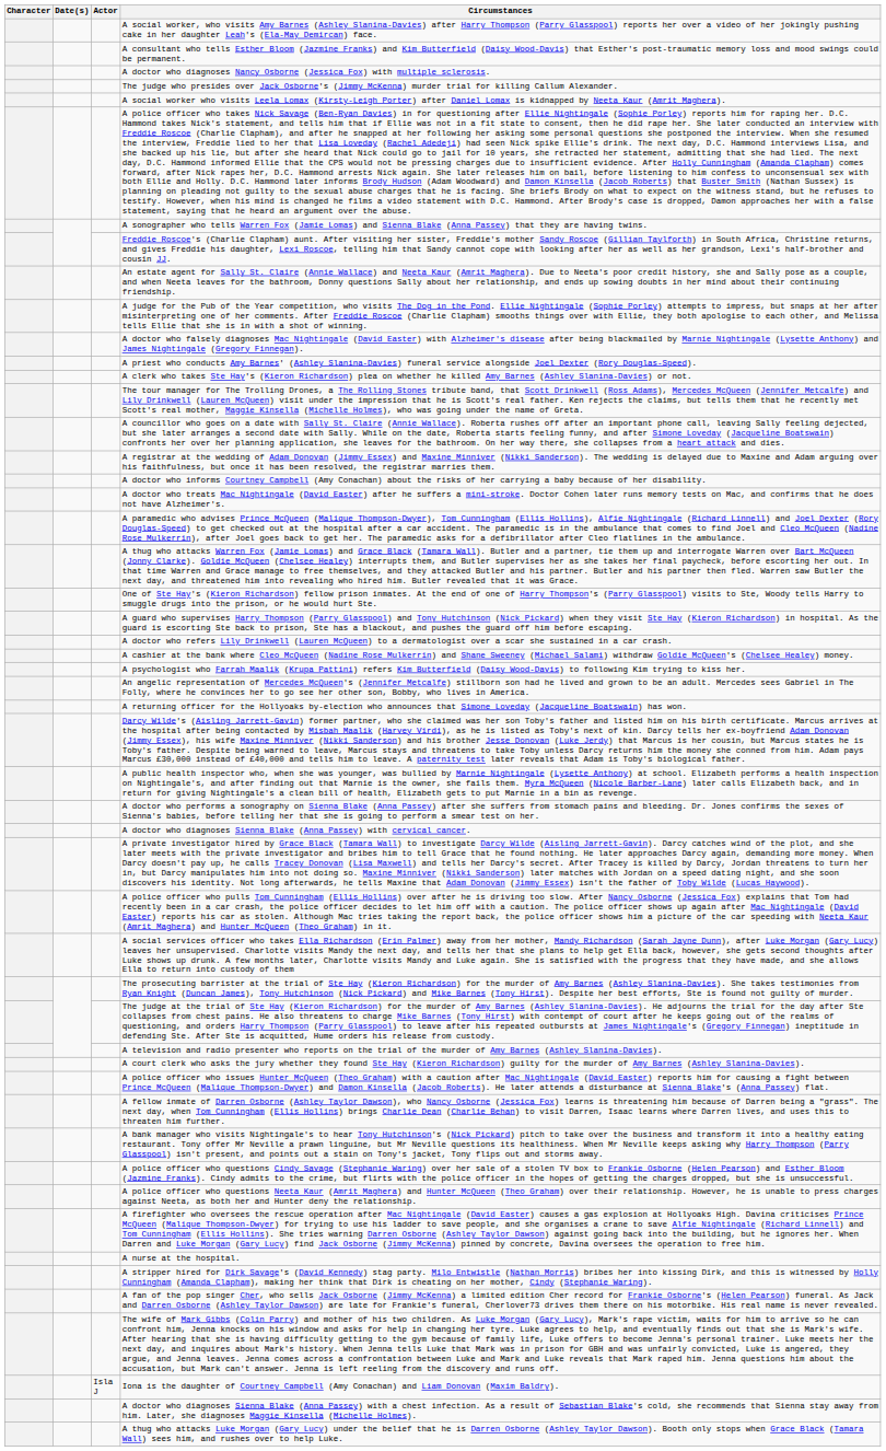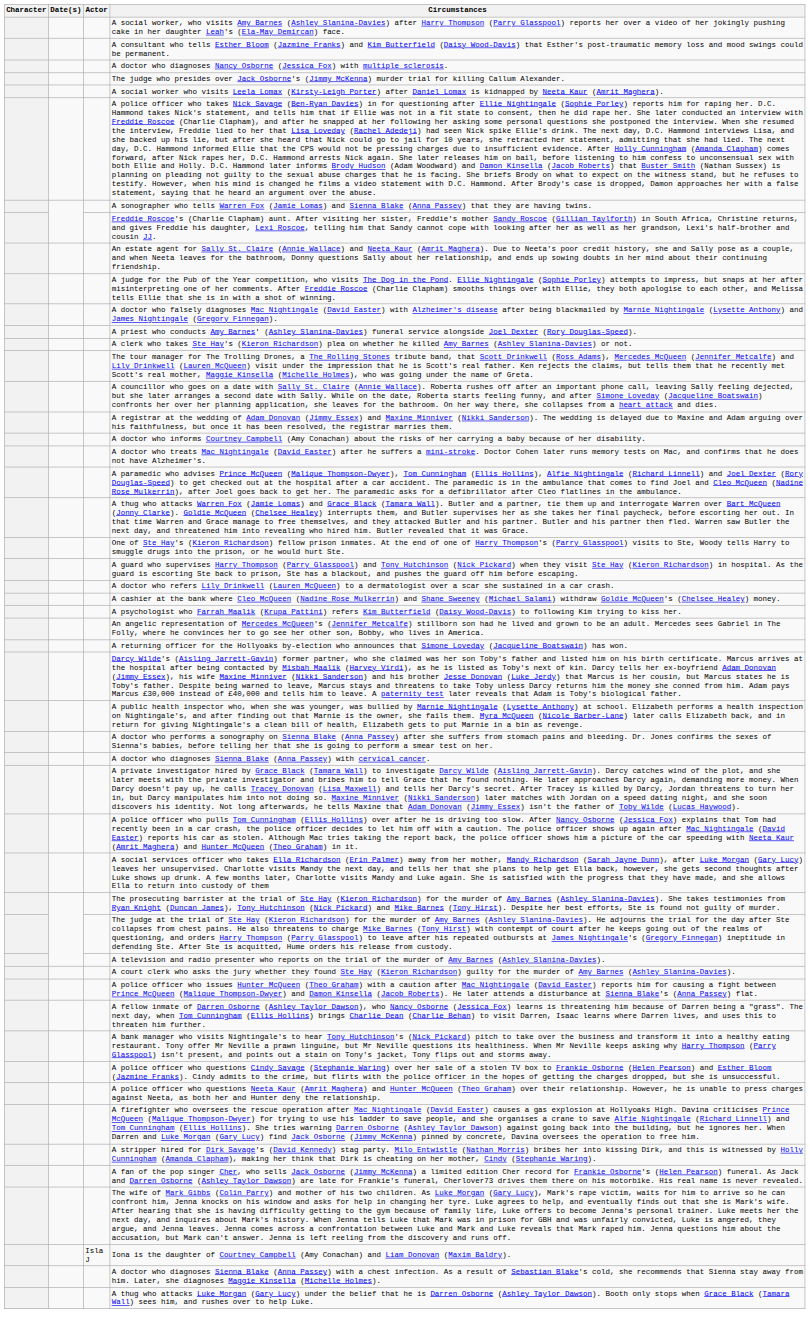 <table class="wikitable plainrowheaders" style="font-size:90%">
 <tr>
 <th scope="col">Character</th>
 <th scope="col">Date(s)</th>
 <th scope="col">Actor</th>
 <th scope="col">Circumstances</th>
 </tr>
 <tr>
 <th scope="row"></th>
 <td></td>
 <td></td>
 <td>A social worker, who visits <a href='#'>Amy Barnes</a> (<a href='#'>Ashley Slanina-Davies</a>) after <a href='#'>Harry Thompson</a> (<a href='#'>Parry Glasspool</a>) reports her over a video of her jokingly pushing cake in her daughter <a href='#'>Leah</a>'s (<a href='#'>Ela-May Demircan</a>) face.</td>
 </tr>
 <tr>
 <th scope="row"></th>
 <td></td>
 <td></td>
 <td>A consultant who tells <a href='#'>Esther Bloom</a> (<a href='#'>Jazmine Franks</a>) and <a href='#'>Kim Butterfield</a> (<a href='#'>Daisy Wood-Davis</a>) that Esther's post-traumatic memory loss and mood swings could be permanent.</td>
 </tr>
 <tr>
 <th scope="row"></th>
 <td></td>
 <td></td>
 <td>A doctor who diagnoses <a href='#'>Nancy Osborne</a> (<a href='#'>Jessica Fox</a>) with <a href='#'>multiple sclerosis</a>.</td>
 </tr>
 <tr>
 <th scope="row"></th>
 <td></td>
 <td></td>
 <td>The judge who presides over <a href='#'>Jack Osborne</a>'s (<a href='#'>Jimmy McKenna</a>) murder trial for killing Callum Alexander.</td>
 </tr>
 <tr>
 <th scope="row"></th>
 <td></td>
 <td></td>
 <td>A social worker who visits <a href='#'>Leela Lomax</a> (<a href='#'>Kirsty-Leigh Porter</a>) after <a href='#'>Daniel Lomax</a> is kidnapped by <a href='#'>Neeta Kaur</a> (<a href='#'>Amrit Maghera</a>).</td>
 </tr>
 <tr>
 <th scope="row"></th>
 <td></td>
 <td></td>
 <td>A police officer who takes <a href='#'>Nick Savage</a> (<a href='#'>Ben-Ryan Davies</a>) in for questioning after <a href='#'>Ellie Nightingale</a> (<a href='#'>Sophie Porley</a>) reports him for raping her. D.C. Hammond takes Nick's statement, and tells him that if Ellie was not in a fit state to consent, then he did rape her. She later conducted an interview with <a href='#'>Freddie Roscoe</a> (Charlie Clapham), and after he snapped at her following her asking some personal questions she postponed the interview. When she resumed the interview, Freddie lied to her that <a href='#'>Lisa Loveday</a> (<a href='#'>Rachel Adedeji</a>) had seen Nick spike Ellie's drink. The next day, D.C. Hammond interviews Lisa, and she backed up his lie, but after she heard that Nick could go to jail for 10 years, she retracted her statement, admitting that she had lied. The next day, D.C. Hammond informed Ellie that the CPS would not be pressing charges due to insufficient evidence. After <a href='#'>Holly Cunningham</a> (<a href='#'>Amanda Clapham</a>) comes forward, after Nick rapes her, D.C. Hammond arrests Nick again. She later releases him on bail, before listening to him confess to unconsensual sex with both Ellie and Holly. D.C. Hammond later informs <a href='#'>Brody Hudson</a> (Adam Woodward) and <a href='#'>Damon Kinsella</a> (<a href='#'>Jacob Roberts</a>) that <a href='#'>Buster Smith</a> (Nathan Sussex) is planning on pleading not guilty to the sexual abuse charges that he is facing. She briefs Brody on what to expect on the witness stand, but he refuses to testify. However, when his mind is changed he films a video statement with D.C. Hammond. After Brody's case is dropped, Damon approaches her with a false statement, saying that he heard an argument over the abuse.</td>
 </tr>
 <tr>
 <th scope="row"></th>
 <td rowspan="2"></td>
 <td></td>
 <td>A sonographer who tells <a href='#'>Warren Fox</a> (<a href='#'>Jamie Lomas</a>) and <a href='#'>Sienna Blake</a> (<a href='#'>Anna Passey</a>) that they are having twins.</td>
 </tr>
 <tr>
 <th scope="row"></th>
 <td></td>
 <td><a href='#'>Freddie Roscoe</a>'s (Charlie Clapham) aunt. After visiting her sister, Freddie's mother <a href='#'>Sandy Roscoe</a> (<a href='#'>Gillian Taylforth</a>) in South Africa, Christine returns, and gives Freddie his daughter, <a href='#'>Lexi Roscoe</a>, telling him that Sandy cannot cope with looking after her as well as her grandson, Lexi's half-brother and cousin <a href='#'>JJ</a>.</td>
 </tr>
 <tr>
 <th scope="row"></th>
 <td></td>
 <td></td>
 <td>An estate agent for <a href='#'>Sally St. Claire</a> (<a href='#'>Annie Wallace</a>) and <a href='#'>Neeta Kaur</a> (<a href='#'>Amrit Maghera</a>). Due to Neeta's poor credit history, she and Sally pose as a couple, and when Neeta leaves for the bathroom, Donny questions Sally about her relationship, and ends up sowing doubts in her mind about their continuing friendship.</td>
 </tr>
 <tr>
 <th scope="row"></th>
 <td></td>
 <td></td>
 <td>A judge for the Pub of the Year competition, who visits <a href='#'>The Dog in the Pond</a>. <a href='#'>Ellie Nightingale</a> (<a href='#'>Sophie Porley</a>) attempts to impress, but snaps at her after misinterpreting one of her comments. After <a href='#'>Freddie Roscoe</a> (Charlie Clapham) smooths things over with Ellie, they both apologise to each other, and Melissa tells Ellie that she is in with a shot of winning.</td>
 </tr>
 <tr>
 <th scope="row"></th>
 <td></td>
 <td></td>
 <td>A doctor who falsely diagnoses <a href='#'>Mac Nightingale</a> (<a href='#'>David Easter</a>) with <a href='#'>Alzheimer's disease</a> after being blackmailed by <a href='#'>Marnie Nightingale</a> (<a href='#'>Lysette Anthony</a>) and <a href='#'>James Nightingale</a> (<a href='#'>Gregory Finnegan</a>).</td>
 </tr>
 <tr>
 <th scope="row"></th>
 <td></td>
 <td></td>
 <td>A priest who conducts <a href='#'>Amy Barnes</a>' (<a href='#'>Ashley Slanina-Davies</a>) funeral service alongside <a href='#'>Joel Dexter</a> (<a href='#'>Rory Douglas-Speed</a>).</td>
 </tr>
 <tr>
 <th scope="row"></th>
 <td></td>
 <td></td>
 <td>A clerk who takes <a href='#'>Ste Hay</a>'s (<a href='#'>Kieron Richardson</a>) plea on whether he killed <a href='#'>Amy Barnes</a> (<a href='#'>Ashley Slanina-Davies</a>) or not.</td>
 </tr>
 <tr>
 <th scope="row"></th>
 <td></td>
 <td></td>
 <td>The tour manager for The Trolling Drones, a <a href='#'>The Rolling Stones</a> tribute band, that <a href='#'>Scott Drinkwell</a> (<a href='#'>Ross Adams</a>), <a href='#'>Mercedes McQueen</a> (<a href='#'>Jennifer Metcalfe</a>) and <a href='#'>Lily Drinkwell</a> (<a href='#'>Lauren McQueen</a>) visit under the impression that he is Scott's real father. Ken rejects the claims, but tells them that he recently met Scott's real mother, <a href='#'>Maggie Kinsella</a> (<a href='#'>Michelle Holmes</a>), who was going under the name of Greta.</td>
 </tr>
 <tr>
 <th scope="row"></th>
 <td></td>
 <td></td>
 <td>A councillor who goes on a date with <a href='#'>Sally St. Claire</a> (<a href='#'>Annie Wallace</a>). Roberta rushes off after an important phone call, leaving Sally feeling dejected, but she later arranges a second date with Sally. While on the date, Roberta starts feeling funny, and after <a href='#'>Simone Loveday</a> (<a href='#'>Jacqueline Boatswain</a>) confronts her over her planning application, she leaves for the bathroom. On her way there, she collapses from a <a href='#'>heart attack</a> and dies.</td>
 </tr>
 <tr>
 <th scope="row"></th>
 <td></td>
 <td></td>
 <td>A registrar at the wedding of <a href='#'>Adam Donovan</a> (<a href='#'>Jimmy Essex</a>) and <a href='#'>Maxine Minniver</a> (<a href='#'>Nikki Sanderson</a>). The wedding is delayed due to Maxine and Adam arguing over his faithfulness, but once it has been resolved, the registrar marries them.</td>
 </tr>
 <tr>
 <th scope="row"></th>
 <td></td>
 <td></td>
 <td>A doctor who informs <a href='#'>Courtney Campbell</a> (Amy Conachan) about the risks of her carrying a baby because of her disability.</td>
 </tr>
 <tr>
 <th scope="row"></th>
 <td></td>
 <td></td>
 <td>A doctor who treats <a href='#'>Mac Nightingale</a> (<a href='#'>David Easter</a>) after he suffers a <a href='#'>mini-stroke</a>. Doctor Cohen later runs  memory tests on Mac, and confirms that he does not have Alzheimer's.</td>
 </tr>
 <tr>
 <th scope="row"></th>
 <td></td>
 <td></td>
 <td>A paramedic who advises <a href='#'>Prince McQueen</a> (<a href='#'>Malique Thompson-Dwyer</a>), <a href='#'>Tom Cunningham</a> (<a href='#'>Ellis Hollins</a>), <a href='#'>Alfie Nightingale</a> (<a href='#'>Richard Linnell</a>) and <a href='#'>Joel Dexter</a> (<a href='#'>Rory Douglas-Speed</a>) to get checked out at the hospital after a car accident. The paramedic is in the ambulance that comes to find Joel and <a href='#'>Cleo McQueen</a> (<a href='#'>Nadine Rose Mulkerrin</a>), after Joel goes back to get her. The paramedic asks for a defibrillator after Cleo flatlines in the ambulance.</td>
 </tr>
 <tr>
 <th scope="row"></th>
 <td></td>
 <td></td>
 <td>A thug who attacks <a href='#'>Warren Fox</a> (<a href='#'>Jamie Lomas</a>) and <a href='#'>Grace Black</a> (<a href='#'>Tamara Wall</a>). Butler and a partner, tie them up and interrogate Warren over <a href='#'>Bart McQueen</a> (<a href='#'>Jonny Clarke</a>). <a href='#'>Goldie McQueen</a> (<a href='#'>Chelsee Healey</a>) interrupts them, and Butler supervises her as she takes her final paycheck, before escorting her out. In that time Warren and Grace manage to free themselves, and they attacked Butler and his partner. Butler and his partner then fled. Warren saw Butler the next day, and threatened him into revealing who hired him. Butler revealed that it was Grace.</td>
 </tr>
 <tr>
 <th scope="row"></th>
 <td></td>
 <td></td>
 <td>One of <a href='#'>Ste Hay</a>'s (<a href='#'>Kieron Richardson</a>) fellow prison inmates. At the end of one of <a href='#'>Harry Thompson</a>'s (<a href='#'>Parry Glasspool</a>) visits to Ste, Woody tells Harry to smuggle drugs into the prison, or he would hurt Ste.</td>
 </tr>
 <tr>
 <th scope="row"></th>
 <td></td>
 <td></td>
 <td>A guard who supervises <a href='#'>Harry Thompson</a> (<a href='#'>Parry Glasspool</a>) and <a href='#'>Tony Hutchinson</a> (<a href='#'>Nick Pickard</a>) when they visit <a href='#'>Ste Hay</a> (<a href='#'>Kieron Richardson</a>) in hospital. As the guard is escorting Ste back to prison, Ste has a blackout, and pushes the guard off him before escaping.</td>
 </tr>
 <tr>
 <th scope="row"></th>
 <td></td>
 <td></td>
 <td>A doctor who refers <a href='#'>Lily Drinkwell</a> (<a href='#'>Lauren McQueen</a>) to a dermatologist over a scar she sustained in a car crash.</td>
 </tr>
 <tr>
 <th scope="row"></th>
 <td></td>
 <td></td>
 <td>A cashier at the bank where <a href='#'>Cleo McQueen</a> (<a href='#'>Nadine Rose Mulkerrin</a>) and <a href='#'>Shane Sweeney</a> (<a href='#'>Michael Salami</a>) withdraw <a href='#'>Goldie McQueen</a>'s (<a href='#'>Chelsee Healey</a>) money.</td>
 </tr>
 <tr>
 <th scope="row"></th>
 <td></td>
 <td></td>
 <td>A psychologist who <a href='#'>Farrah Maalik</a> (<a href='#'>Krupa Pattini</a>) refers <a href='#'>Kim Butterfield</a> (<a href='#'>Daisy Wood-Davis</a>) to following Kim trying to kiss her.</td>
 </tr>
 <tr>
 <th scope="row"></th>
 <td></td>
 <td></td>
 <td>An angelic representation of <a href='#'>Mercedes McQueen</a>'s (<a href='#'>Jennifer Metcalfe</a>) stillborn son had he lived and grown to be an adult. Mercedes sees Gabriel in The Folly, where he convinces her to go see her other son, Bobby, who lives in America.</td>
 </tr>
 <tr>
 <th scope="row"></th>
 <td></td>
 <td></td>
 <td>A returning officer for the Hollyoaks by-election who announces that <a href='#'>Simone Loveday</a> (<a href='#'>Jacqueline Boatswain</a>) has won.</td>
 </tr>
 <tr>
 <th scope="row"></th>
 <td></td>
 <td></td>
 <td><a href='#'>Darcy Wilde</a>'s (<a href='#'>Aisling Jarrett-Gavin</a>) former partner, who she claimed was her son Toby's father and listed him on his birth certificate. Marcus arrives at the hospital after being contacted by <a href='#'>Misbah Maalik</a> (<a href='#'>Harvey Virdi</a>), as he is listed as Toby's next of kin. Darcy tells her ex-boyfriend <a href='#'>Adam Donovan</a> (<a href='#'>Jimmy Essex</a>), his wife <a href='#'>Maxine Minniver</a> (<a href='#'>Nikki Sanderson</a>) and his brother <a href='#'>Jesse Donovan</a> (<a href='#'>Luke Jerdy</a>) that Marcus is her cousin, but Marcus states he is Toby's father. Despite being warned to leave, Marcus stays and threatens to take Toby unless Darcy returns him the money she conned from him. Adam pays Marcus £30,000 instead of £40,000 and tells him to leave. A <a href='#'>paternity test</a> later reveals that Adam is Toby's biological father.</td>
 </tr>
 <tr>
 <th scope="row"></th>
 <td></td>
 <td></td>
 <td>A public health inspector who, when she was younger, was bullied by <a href='#'>Marnie Nightingale</a> (<a href='#'>Lysette Anthony</a>) at school. Elizabeth performs a health inspection on Nightingale's, and after finding out that Marnie is the owner, she fails them. <a href='#'>Myra McQueen</a> (<a href='#'>Nicole Barber-Lane</a>) later calls Elizabeth back, and in return for giving Nightingale's a clean bill of health, Elizabeth gets to put Marnie in a bin as revenge.</td>
 </tr>
 <tr>
 <th scope="row"></th>
 <td></td>
 <td></td>
 <td>A doctor who performs a sonography on <a href='#'>Sienna Blake</a> (<a href='#'>Anna Passey</a>) after she suffers from stomach pains and bleeding. Dr. Jones confirms the sexes of Sienna's babies, before telling her that she is going to perform a smear test on her.</td>
 </tr>
 <tr>
 <th scope="row"></th>
 <td></td>
 <td></td>
 <td>A doctor who diagnoses <a href='#'>Sienna Blake</a> (<a href='#'>Anna Passey</a>) with <a href='#'>cervical cancer</a>.</td>
 </tr>
 <tr>
 <th scope="row"></th>
 <td></td>
 <td></td>
 <td>A private investigator hired by <a href='#'>Grace Black</a> (<a href='#'>Tamara Wall</a>) to investigate <a href='#'>Darcy Wilde</a> (<a href='#'>Aisling Jarrett-Gavin</a>). Darcy catches wind of the plot, and she later meets with the private investigator and bribes him to tell Grace that he found nothing. He later approaches Darcy again, demanding more money. When Darcy doesn't pay up, he calls <a href='#'>Tracey Donovan</a> (<a href='#'>Lisa Maxwell</a>) and tells her Darcy's secret. After Tracey is killed by Darcy, Jordan threatens to turn her in, but Darcy manipulates him into not doing so. <a href='#'>Maxine Minniver</a> (<a href='#'>Nikki Sanderson</a>) later matches with Jordan on a speed dating night, and she soon discovers his identity. Not long afterwards, he tells Maxine that <a href='#'>Adam Donovan</a> (<a href='#'>Jimmy Essex</a>) isn't the father of <a href='#'>Toby Wilde</a> (<a href='#'>Lucas Haywood</a>).</td>
 </tr>
 <tr>
 <th scope="row"></th>
 <td></td>
 <td></td>
 <td>A police officer who pulls <a href='#'>Tom Cunningham</a> (<a href='#'>Ellis Hollins</a>) over after he is driving too slow. After <a href='#'>Nancy Osborne</a> (<a href='#'>Jessica Fox</a>) explains that Tom had recently been in a car crash, the police officer decides to let him off with a caution. The police officer shows up again after <a href='#'>Mac Nightingale</a> (<a href='#'>David Easter</a>) reports his car as stolen. Although Mac tries taking the report back, the police officer shows him a picture of the car speeding with <a href='#'>Neeta Kaur</a> (<a href='#'>Amrit Maghera</a>) and <a href='#'>Hunter McQueen</a> (<a href='#'>Theo Graham</a>) in it.</td>
 </tr>
 <tr>
 <th scope="row"></th>
 <td></td>
 <td></td>
 <td>A social services officer who takes <a href='#'>Ella Richardson</a> (<a href='#'>Erin Palmer</a>) away from her mother, <a href='#'>Mandy Richardson</a> (<a href='#'>Sarah Jayne Dunn</a>), after <a href='#'>Luke Morgan</a> (<a href='#'>Gary Lucy</a>) leaves her unsupervised. Charlotte visits Mandy the next day, and tells her that she plans to help get Ella back, however, she gets second thoughts after Luke shows up drunk. A few months later, Charlotte visits Mandy and Luke again. She is satisfied with the progress that they have made, and she allows Ella to return into custody of them</td>
 </tr>
 <tr>
 <th scope="row"></th>
 <td rowspan="3"></td>
 <td></td>
 <td>The prosecuting barrister at the trial of <a href='#'>Ste Hay</a> (<a href='#'>Kieron Richardson</a>) for the murder of <a href='#'>Amy Barnes</a> (<a href='#'>Ashley Slanina-Davies</a>). She takes testimonies from <a href='#'>Ryan Knight</a> (<a href='#'>Duncan James</a>), <a href='#'>Tony Hutchinson</a> (<a href='#'>Nick Pickard</a>) and <a href='#'>Mike Barnes</a> (<a href='#'>Tony Hirst</a>). Despite her best efforts, Ste is found not guilty of murder.</td>
 </tr>
 <tr>
 <th scope="row"></th>
 <td></td>
 <td>The judge at the trial of <a href='#'>Ste Hay</a> (<a href='#'>Kieron Richardson</a>) for the murder of <a href='#'>Amy Barnes</a> (<a href='#'>Ashley Slanina-Davies</a>). He adjourns the trial for the day after Ste collapses from chest pains. He also threatens to charge <a href='#'>Mike Barnes</a> (<a href='#'>Tony Hirst</a>) with contempt of court after he keeps going out of the realms of questioning, and orders <a href='#'>Harry Thompson</a> (<a href='#'>Parry Glasspool</a>) to leave after his repeated outbursts at <a href='#'>James Nightingale</a>'s (<a href='#'>Gregory Finnegan</a>) ineptitude in defending Ste. After Ste is acquitted, Hume orders his release from custody.</td>
 </tr>
 <tr>
 <th scope="row"></th>
 <td></td>
 <td>A television and radio presenter who reports on the trial of the murder of <a href='#'>Amy Barnes</a> (<a href='#'>Ashley Slanina-Davies</a>).</td>
 </tr>
 <tr>
 <th scope="row"></th>
 <td></td>
 <td></td>
 <td>A court clerk who asks the jury whether they found <a href='#'>Ste Hay</a> (<a href='#'>Kieron Richardson</a>) guilty for the murder of <a href='#'>Amy Barnes</a> (<a href='#'>Ashley Slanina-Davies</a>).</td>
 </tr>
 <tr>
 <th scope="row"></th>
 <td> </td>
 <td></td>
 <td>A police officer who issues <a href='#'>Hunter McQueen</a> (<a href='#'>Theo Graham</a>) with a caution after <a href='#'>Mac Nightingale</a> (<a href='#'>David Easter</a>) reports him for causing a fight between <a href='#'>Prince McQueen</a> (<a href='#'>Malique Thompson-Dwyer</a>) and <a href='#'>Damon Kinsella</a> (<a href='#'>Jacob Roberts</a>). He later attends a disturbance at <a href='#'>Sienna Blake</a>'s (<a href='#'>Anna Passey</a>) flat.</td>
 </tr>
 <tr>
 <th scope="row"></th>
 <td></td>
 <td></td>
 <td>A fellow inmate of <a href='#'>Darren Osborne</a> (<a href='#'>Ashley Taylor Dawson</a>), who <a href='#'>Nancy Osborne</a> (<a href='#'>Jessica Fox</a>) learns is threatening him because of Darren being a "grass". The next day, when <a href='#'>Tom Cunningham</a> (<a href='#'>Ellis Hollins</a>) brings <a href='#'>Charlie Dean</a> (<a href='#'>Charlie Behan</a>) to visit Darren, Isaac learns where Darren lives, and uses this to threaten him further.</td>
 </tr>
 <tr>
 <th scope="row"></th>
 <td></td>
 <td></td>
 <td>A bank manager who visits Nightingale's to hear <a href='#'>Tony Hutchinson</a>'s (<a href='#'>Nick Pickard</a>) pitch to take over the business and transform it into a healthy eating restaurant. Tony offer Mr Neville a prawn linguine, but Mr Neville questions its healthiness. When Mr Neville keeps asking why <a href='#'>Harry Thompson</a> (<a href='#'>Parry Glasspool</a>) isn't present, and points out a stain on Tony's jacket, Tony flips out and storms away.</td>
 </tr>
 <tr>
 <th scope="row"></th>
 <td></td>
 <td></td>
 <td>A police officer who questions <a href='#'>Cindy Savage</a> (<a href='#'>Stephanie Waring</a>) over her sale of a stolen TV box to <a href='#'>Frankie Osborne</a> (<a href='#'>Helen Pearson</a>) and <a href='#'>Esther Bloom</a> (<a href='#'>Jazmine Franks</a>). Cindy admits to the crime, but flirts with the police officer in the hopes of getting the charges dropped, but she is unsuccessful.</td>
 </tr>
 <tr>
 <th scope="row"></th>
 <td></td>
 <td></td>
 <td>A police officer who questions <a href='#'>Neeta Kaur</a> (<a href='#'>Amrit Maghera</a>) and <a href='#'>Hunter McQueen</a> (<a href='#'>Theo Graham</a>) over their relationship. However, he is unable to press charges against Neeta, as both her and Hunter deny the relationship.</td>
 </tr>
 <tr>
 <th scope="row"></th>
 <td></td>
 <td></td>
 <td>A firefighter who oversees the rescue operation after <a href='#'>Mac Nightingale</a> (<a href='#'>David Easter</a>) causes a gas explosion at Hollyoaks High. Davina criticises <a href='#'>Prince McQueen</a> (<a href='#'>Malique Thompson-Dwyer</a>) for trying to use his ladder to save people, and she organises a crane to save <a href='#'>Alfie Nightingale</a> (<a href='#'>Richard Linnell</a>) and <a href='#'>Tom Cunningham</a> (<a href='#'>Ellis Hollins</a>). She tries warning <a href='#'>Darren Osborne</a> (<a href='#'>Ashley Taylor Dawson</a>) against going back into the building, but he ignores her. When Darren and <a href='#'>Luke Morgan</a> (<a href='#'>Gary Lucy</a>) find <a href='#'>Jack Osborne</a> (<a href='#'>Jimmy McKenna</a>) pinned by concrete, Davina oversees the operation to free him.</td>
 </tr>
 <tr>
 <th scope="row"></th>
 <td></td>
 <td></td>
-<td>A nurse at the hospital.</td>
-</tr>
-<tr>
-<th scope="row"></th>
-<td></td>
-<td></td>
 <td>A stripper hired for <a href='#'>Dirk Savage</a>'s (<a href='#'>David Kennedy</a>) stag party. <a href='#'>Milo Entwistle</a> (<a href='#'>Nathan Morris</a>) bribes her into kissing Dirk, and this is witnessed by <a href='#'>Holly Cunningham</a> (<a href='#'>Amanda Clapham</a>), making her think that Dirk is cheating on her mother, <a href='#'>Cindy</a> (<a href='#'>Stephanie Waring</a>).</td>
 </tr>
 <tr>
 <th scope="row"></th>
 <td></td>
 <td></td>
 <td>A fan of the pop singer <a href='#'>Cher</a>, who sells <a href='#'>Jack Osborne</a> (<a href='#'>Jimmy McKenna</a>) a limited edition Cher record for <a href='#'>Frankie Osborne</a>'s (<a href='#'>Helen Pearson</a>) funeral. As Jack and <a href='#'>Darren Osborne</a> (<a href='#'>Ashley Taylor Dawson</a>) are late for Frankie's funeral, Cherlover73 drives them there on his motorbike. His real name is never revealed.</td>
 </tr>
 <tr>
 <th scope="row"></th>
 <td></td>
 <td></td>
 <td>The wife of <a href='#'>Mark Gibbs</a> (<a href='#'>Colin Parry</a>) and mother of his two children. As <a href='#'>Luke Morgan</a> (<a href='#'>Gary Lucy</a>), Mark's rape victim, waits for him to arrive so he can confront him, Jenna knocks on his window and asks for help in changing her tyre. Luke agrees to help, and eventually finds out that she is Mark's wife. After hearing that she is having difficulty getting to the gym because of family life, Luke offers to become Jenna's personal trainer. Luke meets her the next day, and inquires about Mark's history. When Jenna tells Luke that Mark was in prison for GBH and was unfairly convicted, Luke is angered, they argue, and Jenna leaves. Jenna comes across a confrontation between Luke and Mark and Luke reveals that Mark raped him. Jenna questions him about the accusation, but Mark can't answer. Jenna is left reeling from the discovery and runs off.</td>
 </tr>
 <tr>
 <th scope="row"></th>
 <td></td>
 <td>Isla J</td>
 <td>Iona is the daughter of <a href='#'>Courtney Campbell</a> (Amy Conachan) and <a href='#'>Liam Donovan</a> (<a href='#'>Maxim Baldry</a>).</td>
 </tr>
 <tr>
 <th scope="row"></th>
 <td></td>
 <td></td>
 <td>A doctor who diagnoses <a href='#'>Sienna Blake</a> (<a href='#'>Anna Passey</a>) with a chest infection. As a result of <a href='#'>Sebastian Blake</a>'s cold, she recommends that Sienna stay away from him. Later, she diagnoses <a href='#'>Maggie Kinsella</a> (<a href='#'>Michelle Holmes</a>).</td>
 </tr>
 <tr>
 <th scope="row"></th>
 <td></td>
 <td></td>
 <td>A thug who attacks <a href='#'>Luke Morgan</a> (<a href='#'>Gary Lucy</a>) under the belief that he is <a href='#'>Darren Osborne</a> (<a href='#'>Ashley Taylor Dawson</a>). Booth only stops when <a href='#'>Grace Black</a> (<a href='#'>Tamara Wall</a>) sees him, and rushes over to help Luke.</td>
 </tr>
 </table>
